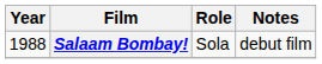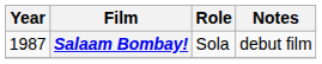 <table class="wikitable sortable plainrowheaders">
 <tr style="text-align:center;">
 <th scope="col">Year</th>
 <th scope="col">Film</th>
 <th scope="col">Role</th>
 <th class="unsortable" scope="col">Notes</th>
 </tr>
 <tr>
-<td>1988</td>
+<td>1987</td>
 <th scope="row"><em><a href='#'>Salaam Bombay!</a></em></th>
 <td>Sola</td>
 <td>debut film</td>
 </tr>
 <tr>
 </tr>
 </table>
